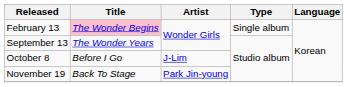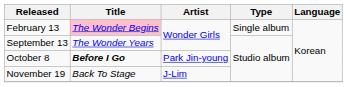 <table class="wikitable plainrowheaders">
 <tr>
 <th scope="col">Released</th>
 <th scope="col">Title</th>
 <th scope="col">Artist</th>
 <th scope="col">Type</th>
 <th scope="col">Language</th>
 </tr>
 <tr>
 <td rowspan="1">February 13</td>
 <td rowspan="1" style="background: pink;"><em><a href='#'>The Wonder Begins</a></em></td>
 <td rowspan="2"><a href='#'>Wonder Girls</a></td>
 <td rowspan="1">Single album</td>
 <td rowspan="4">Korean</td>
 </tr>
 <tr>
 <td rowspan="1">September 13</td>
 <td rowspan="1"><em><a href='#'>The Wonder Years</a></em></td>
 <td rowspan="3">Studio album</td>
 </tr>
 <tr>
 <td rowspan="1">October 8</td>
-<td rowspan="1"><em>Before I Go</em></td>
-<td rowspan="1"><a href='#'>J-Lim</a></td>
+<td rowspan="1"><strong><em>Before I Go</em></strong></td>
+<td rowspan="1"><a href='#'>Park Jin-young</a></td>
 </tr>
 <tr>
 <td rowspan="1">November 19</td>
 <td rowspan="1"><em>Back To Stage</em></td>
-<td rowspan="1"><a href='#'>Park Jin-young</a></td>
+<td rowspan="1"><a href='#'>J-Lim</a></td>
 </tr>
 <tr>
 </tr>
 </table>
